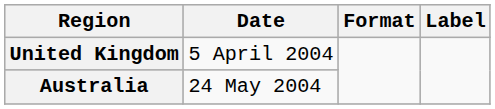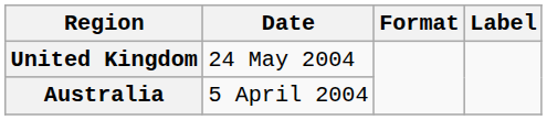 <table class="wikitable plainrowheaders">
 <tr>
 <th scope="col">Region</th>
 <th scope="col">Date</th>
 <th scope="col">Format</th>
 <th scope="col">Label</th>
 </tr>
 <tr>
 <th scope="row">United Kingdom</th>
-<td>5 April 2004</td>
+<td>24 May 2004</td>
 <td rowspan="2"></td>
 <td rowspan="2"></td>
 </tr>
 <tr>
 <th scope="row">Australia</th>
-<td>24 May 2004</td>
+<td>5 April 2004</td>
 </tr>
 </table>
